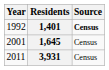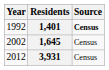 <table class="wikitable">
 <tr>
 <th>Year</th>
 <th>Residents</th>
 <th>Source</th>
 </tr>
 <tr>
 <td>1992</td>
 <th>1,401</th>
 <td><strong><small>Census</small></strong></td>
 </tr>
 <tr>
-<td>2001</td>
+<td>2002</td>
 <th>1,645</th>
 <td><small>Census</small></td>
 </tr>
 <tr>
-<td>2011</td>
+<td>2012</td>
 <th>3,931</th>
 <td><small>Census</small></td>
 </tr>
 </table>
